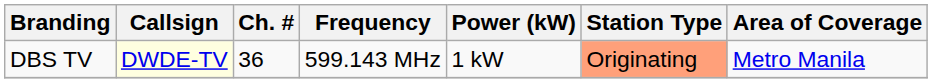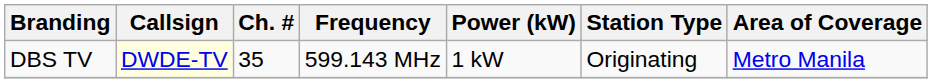 <table class="wikitable sortable">
 <tr>
 <th>Branding</th>
 <th>Callsign</th>
 <th>Ch. #</th>
 <th>Frequency</th>
 <th>Power (kW)</th>
 <th>Station Type</th>
 <th class="unsortable">Area of Coverage</th>
 </tr>
 <tr>
 <td>DBS TV</td>
 <td style="background: lightyellow;"><a href='#'>DWDE-TV</a></td>
-<td>36</td>
+<td>35</td>
 <td>599.143 MHz</td>
 <td>1 kW</td>
-<td style="background: lightsalmon;">Originating</td>
+<td>Originating</td>
 <td><a href='#'>Metro Manila</a></td>
 </tr>
 <tr>
 </tr>
 </table>
